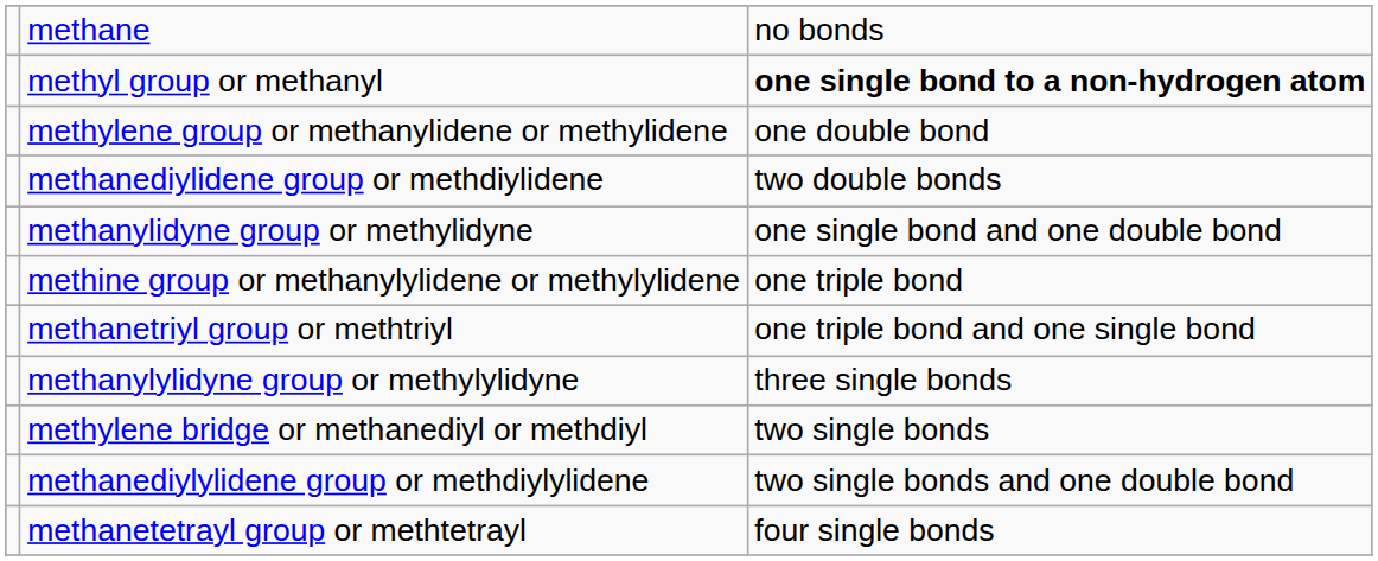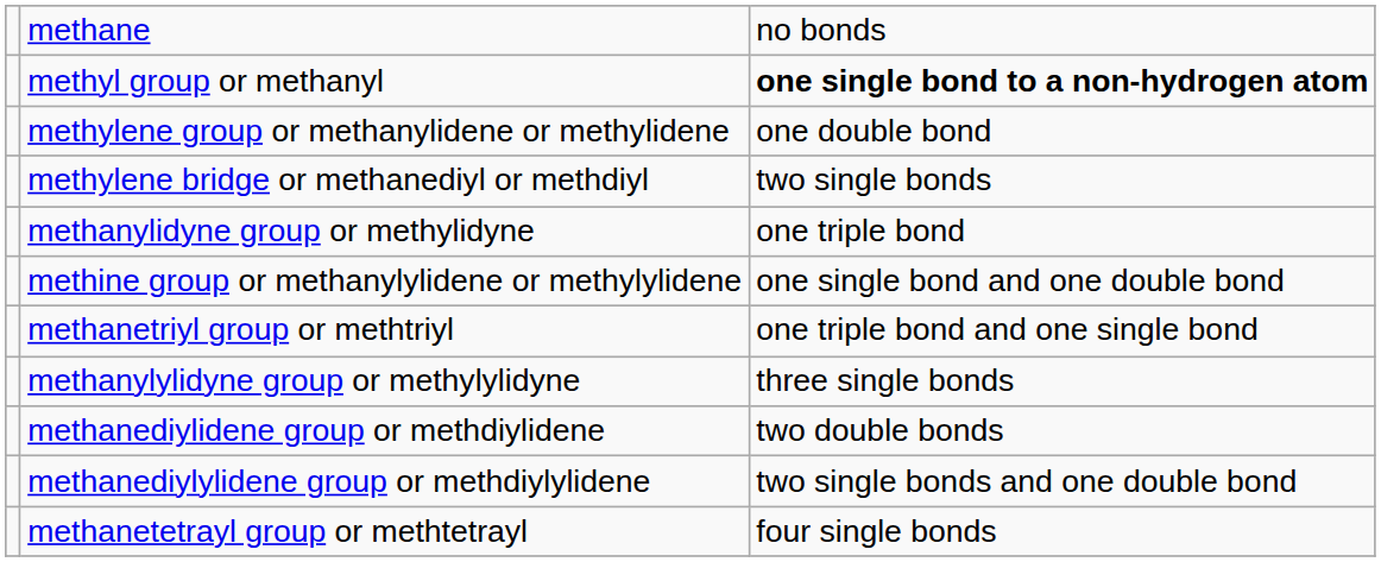 <table class="wikitable">
 <tr>
 <td></td>
 <td><a href='#'>methane</a></td>
 <td>no bonds</td>
 </tr>
 <tr>
 <td></td>
 <td><a href='#'>methyl group</a> or methanyl</td>
 <td><strong>one single bond to a non-hydrogen atom</strong></td>
 </tr>
 <tr>
 <td></td>
 <td><a href='#'>methylene group</a> or methanylidene or methylidene</td>
 <td>one double bond</td>
 </tr>
 <tr>
 <td></td>
-<td><a href='#'>methanediylidene group</a> or methdiylidene</td>
-<td>two double bonds</td>
+<td><a href='#'>methylene bridge</a> or methanediyl or methdiyl</td>
+<td>two single bonds</td>
 </tr>
 <tr>
 <td></td>
 <td><a href='#'>methanylidyne group</a> or methylidyne</td>
-<td>one single bond and one double bond</td>
+<td>one triple bond</td>
 </tr>
 <tr>
 <td></td>
 <td><a href='#'>methine group</a> or methanylylidene or methylylidene</td>
-<td>one triple bond</td>
+<td>one single bond and one double bond</td>
 </tr>
 <tr>
 <td></td>
 <td><a href='#'>methanetriyl group</a> or methtriyl</td>
 <td>one triple bond and one single bond</td>
 </tr>
 <tr>
 <td></td>
 <td><a href='#'>methanylylidyne group</a> or methylylidyne</td>
 <td>three single bonds</td>
 </tr>
 <tr>
 <td></td>
-<td><a href='#'>methylene bridge</a> or methanediyl or methdiyl</td>
-<td>two single bonds</td>
+<td><a href='#'>methanediylidene group</a> or methdiylidene</td>
+<td>two double bonds</td>
 </tr>
 <tr>
 <td></td>
 <td><a href='#'>methanediylylidene group</a> or methdiylylidene</td>
 <td>two single bonds and one double bond</td>
 </tr>
 <tr>
 <td></td>
 <td><a href='#'>methanetetrayl group</a> or methtetrayl</td>
 <td>four single bonds</td>
 </tr>
 </table>
